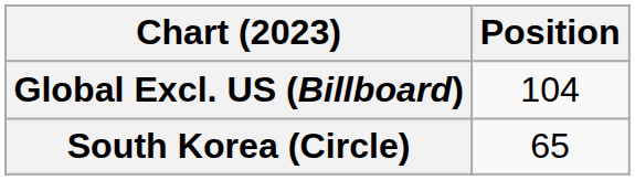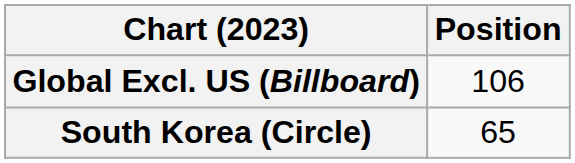 <table class="wikitable plainrowheaders sortable" style="text-align:center">
 <tr>
 <th scope="col">Chart (2023)</th>
 <th scope="col">Position</th>
 </tr>
 <tr>
 <th scope="row">Global Excl. US (<em>Billboard</em>)</th>
-<td>104</td>
+<td>106</td>
 </tr>
 <tr>
 <th scope="row">South Korea (Circle)</th>
 <td>65</td>
 </tr>
 </table>
